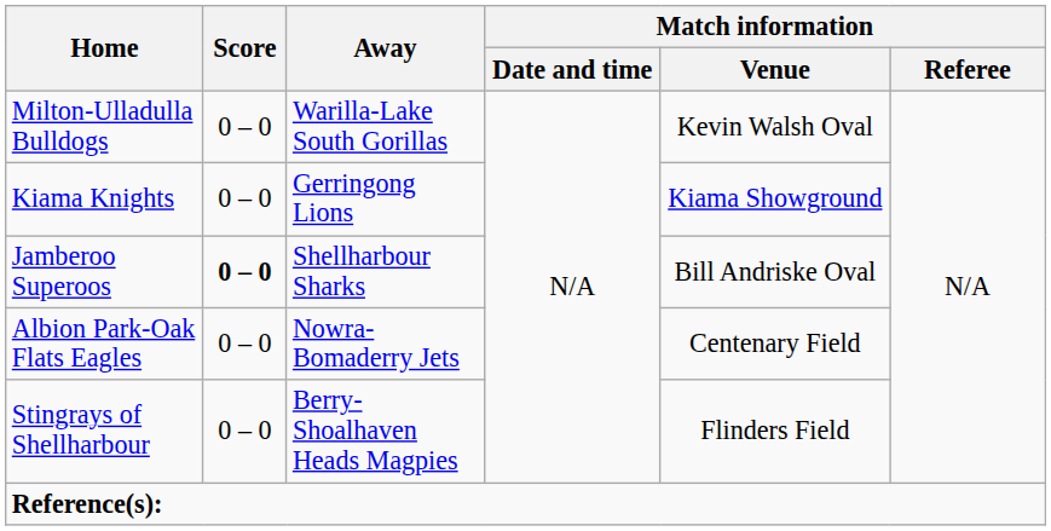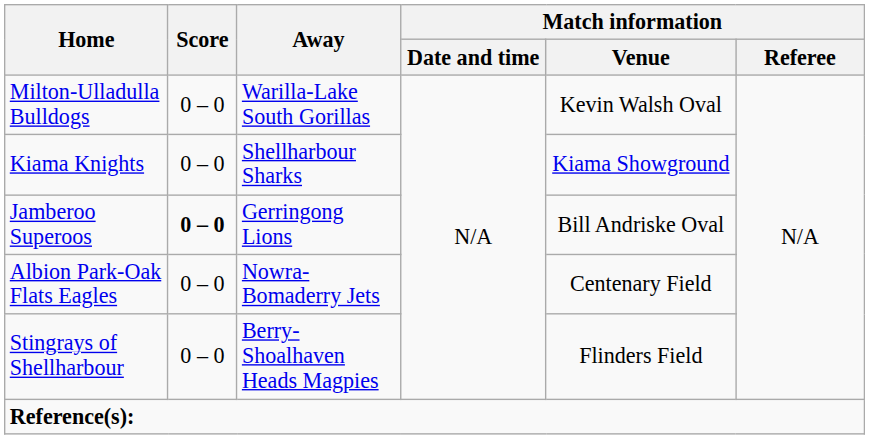 <table class="wikitable" width="100% text-align:center;">
 <tr>
 <th rowspan="2" width="19%">Home</th>
 <th rowspan="2" width="8%">Score</th>
 <th rowspan="2" width="19%">Away</th>
 <th colspan="3">Match information</th>
 </tr>
 <tr bgcolor="#CCCCCC">
 <th width="17%">Date and time</th>
 <th width="22%">Venue</th>
 <th>Referee</th>
 </tr>
 <tr>
 <td> <a href='#'>Milton-Ulladulla Bulldogs</a></td>
 <td style="text-align:center;">0 – 0</td>
 <td> <a href='#'>Warilla-Lake South Gorillas</a></td>
 <td rowspan="5" style="text-align:center;">N/A</td>
 <td style="text-align:center;">Kevin Walsh Oval</td>
 <td rowspan="5" style="text-align:center;">N/A</td>
 </tr>
 <tr>
 <td> <a href='#'>Kiama Knights</a></td>
 <td style="text-align:center;">0 – 0</td>
-<td> <a href='#'>Gerringong Lions</a></td>
+<td> <a href='#'>Shellharbour Sharks</a></td>
 <td style="text-align:center;"><a href='#'>Kiama Showground</a></td>
 </tr>
 <tr>
 <td> <a href='#'>Jamberoo Superoos</a></td>
 <td style="text-align:center;"><strong>0 – 0</strong></td>
-<td> <a href='#'>Shellharbour Sharks</a></td>
+<td> <a href='#'>Gerringong Lions</a></td>
 <td style="text-align:center;">Bill Andriske Oval</td>
 </tr>
 <tr>
 <td> <a href='#'>Albion Park-Oak Flats Eagles</a></td>
 <td style="text-align:center;">0 – 0</td>
 <td> <a href='#'>Nowra-Bomaderry Jets</a></td>
 <td style="text-align:center;">Centenary Field</td>
 </tr>
 <tr>
 <td> <a href='#'>Stingrays of Shellharbour</a></td>
 <td style="text-align:center;">0 – 0</td>
 <td> <a href='#'>Berry-Shoalhaven Heads Magpies</a></td>
 <td style="text-align:center;">Flinders Field</td>
 </tr>
 <tr>
 <td colspan="6"><strong>Reference(s):</strong></td>
 </tr>
 </table>
